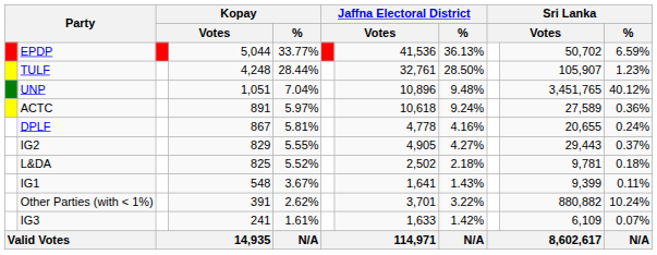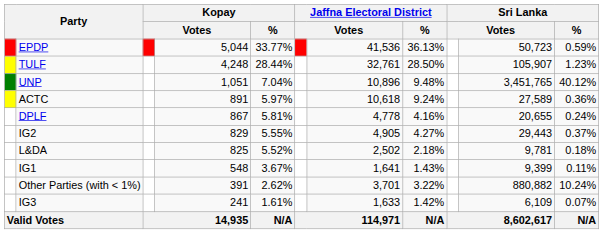 <table class="wikitable">
 <tr>
 <th colspan="2" width="144px"rowspan="2">Party</th>
 <th colspan="3" width="216px">Kopay</th>
 <th colspan="3" width="216px"><a href='#'>Jaffna Electoral District</a></th>
 <th colspan="3" width="216px">Sri Lanka</th>
 </tr>
 <tr>
 <th colspan="2" width="144px">Votes</th>
 <th>%</th>
 <th colspan="2" width="144px">Votes</th>
 <th>%</th>
 <th colspan="2" width="144px">Votes</th>
 <th>%</th>
 </tr>
 <tr>
 <td style="background-color:red;" width="10px"></td>
 <td style="text-align:left;"><a href='#'>EPDP</a></td>
 <td style="background-color:red;" width="10px"></td>
 <td style="text-align:right;">5,044</td>
 <td style="text-align:right;">33.77%</td>
 <td style="background-color:red;" width="10px"></td>
 <td style="text-align:right;">41,536</td>
 <td style="text-align:right;">36.13%</td>
 <td style="background-color:white;" width="10px"></td>
-<td style="text-align:right;">50,702</td>
-<td style="text-align:right;">6.59%</td>
+<td style="text-align:right;">50,723</td>
+<td style="text-align:right;">0.59%</td>
 </tr>
 <tr>
 <td style="background-color:yellow;" width="10px"></td>
 <td style="text-align:left;"><a href='#'>TULF</a></td>
 <td style="background-color:white;" width="10px"></td>
 <td style="text-align:right;">4,248</td>
 <td style="text-align:right;">28.44%</td>
 <td style="background-color:white;" width="10px"></td>
 <td style="text-align:right;">32,761</td>
 <td style="text-align:right;">28.50%</td>
 <td style="background-color:white;" width="10px"></td>
 <td style="text-align:right;">105,907</td>
 <td style="text-align:right;">1.23%</td>
 </tr>
 <tr>
 <td style="background-color:green;" width="10px"></td>
 <td style="text-align:left;"><a href='#'>UNP</a></td>
 <td style="background-color:white;" width="10px"></td>
 <td style="text-align:right;">1,051</td>
 <td style="text-align:right;">7.04%</td>
 <td style="background-color:white;" width="10px"></td>
 <td style="text-align:right;">10,896</td>
 <td style="text-align:right;">9.48%</td>
 <td style="background-color:white;" width="10px"></td>
 <td style="text-align:right;">3,451,765</td>
 <td style="text-align:right;">40.12%</td>
 </tr>
 <tr>
 <td style="background-color:yellow;" width="10px"></td>
 <td style="text-align:left;">ACTC</td>
 <td style="background-color:white;" width="10px"></td>
 <td style="text-align:right;">891</td>
 <td style="text-align:right;">5.97%</td>
 <td style="background-color:white;" width="10px"></td>
 <td style="text-align:right;">10,618</td>
 <td style="text-align:right;">9.24%</td>
 <td style="background-color:white;" width="10px"></td>
 <td style="text-align:right;">27,589</td>
 <td style="text-align:right;">0.36%</td>
 </tr>
 <tr>
 <td style="background-color:white;" width="10px"></td>
 <td style="text-align:left;"><a href='#'>DPLF</a></td>
 <td style="background-color:white;" width="10px"></td>
 <td style="text-align:right;">867</td>
 <td style="text-align:right;">5.81%</td>
 <td style="background-color:white;" width="10px"></td>
 <td style="text-align:right;">4,778</td>
 <td style="text-align:right;">4.16%</td>
 <td style="background-color:white;" width="10px"></td>
 <td style="text-align:right;">20,655</td>
 <td style="text-align:right;">0.24%</td>
 </tr>
 <tr>
 <td style="background-color:white;" width="10px"></td>
 <td style="text-align:left;">IG2</td>
 <td style="background-color:white;" width="10px"></td>
 <td style="text-align:right;">829</td>
 <td style="text-align:right;">5.55%</td>
 <td style="background-color:white;" width="10px"></td>
 <td style="text-align:right;">4,905</td>
 <td style="text-align:right;">4.27%</td>
 <td style="background-color:white;" width="10px"></td>
 <td style="text-align:right;">29,443</td>
 <td style="text-align:right;">0.37%</td>
 </tr>
 <tr>
 <td style="background-color:white;" width="10px"></td>
 <td style="text-align:left;">L&DA</td>
 <td style="background-color:white;" width="10px"></td>
 <td style="text-align:right;">825</td>
 <td style="text-align:right;">5.52%</td>
 <td style="background-color:white;" width="10px"></td>
 <td style="text-align:right;">2,502</td>
 <td style="text-align:right;">2.18%</td>
 <td style="background-color:white;" width="10px"></td>
 <td style="text-align:right;">9,781</td>
 <td style="text-align:right;">0.18%</td>
 </tr>
 <tr>
 <td style="background-color:white;" width="10px"></td>
 <td style="text-align:left;">IG1</td>
 <td style="background-color:white;" width="10px"></td>
 <td style="text-align:right;">548</td>
 <td style="text-align:right;">3.67%</td>
 <td style="background-color:white;" width="10px"></td>
 <td style="text-align:right;">1,641</td>
 <td style="text-align:right;">1.43%</td>
 <td style="background-color:white;" width="10px"></td>
 <td style="text-align:right;">9,399</td>
 <td style="text-align:right;">0.11%</td>
 </tr>
 <tr>
 <td style="background-color:white;" width="10px"></td>
 <td style="text-align:left;">Other Parties (with < 1%)</td>
 <td style="background-color:white;" width="10px"></td>
 <td style="text-align:right;">391</td>
 <td style="text-align:right;">2.62%</td>
 <td style="background-color:white;" width="10px"></td>
 <td style="text-align:right;">3,701</td>
 <td style="text-align:right;">3.22%</td>
 <td style="background-color:white;" width="10px"></td>
 <td style="text-align:right;">880,882</td>
 <td style="text-align:right;">10.24%</td>
 </tr>
 <tr>
 <td style="background-color:white;" width="10px"></td>
 <td style="text-align:left;">IG3</td>
 <td style="background-color:white;" width="10px"></td>
 <td style="text-align:right;">241</td>
 <td style="text-align:right;">1.61%</td>
 <td style="background-color:white;" width="10px"></td>
 <td style="text-align:right;">1,633</td>
 <td style="text-align:right;">1.42%</td>
 <td style="background-color:white;" width="10px"></td>
 <td style="text-align:right;">6,109</td>
 <td style="text-align:right;">0.07%</td>
 </tr>
 <tr>
 <th colspan="2" width="144px"style="text-align:left;">Valid Votes</th>
 <th style="text-align:right;"colspan="2" width="144px">14,935</th>
 <th style="text-align:right;">N/A</th>
 <th style="text-align:right;"colspan="2" width="144px">114,971</th>
 <th style="text-align:right;">N/A</th>
 <th style="text-align:right;"colspan="2" width="144px">8,602,617</th>
 <th style="text-align:right;">N/A</th>
 </tr>
 </table>
